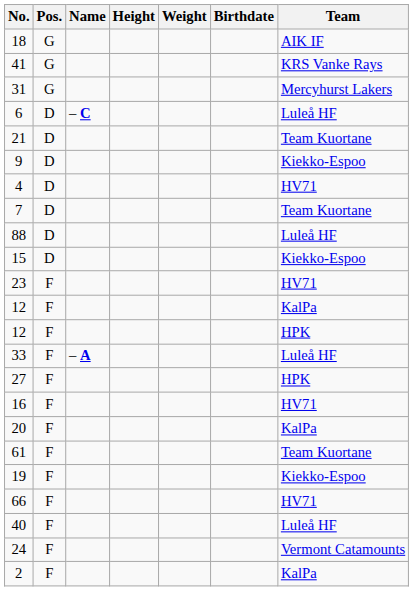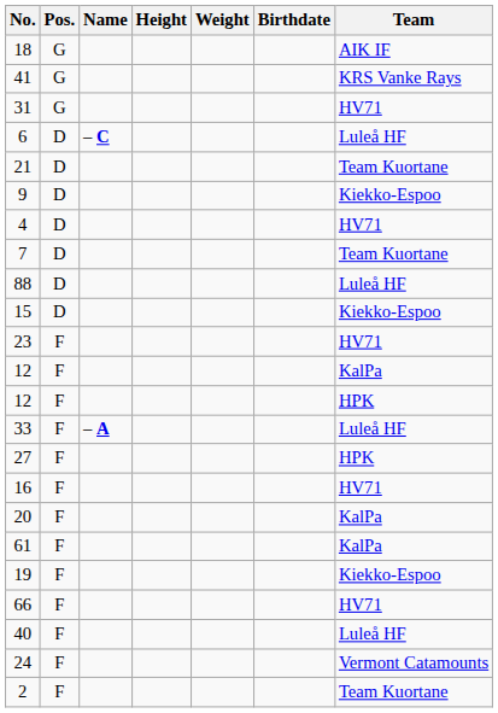 <table class="wikitable sortable" style="font-size: 90%; text-align: center;">
 <tr>
 <th>No.</th>
 <th>Pos.</th>
 <th>Name</th>
 <th>Height</th>
 <th>Weight</th>
 <th>Birthdate</th>
 <th>Team</th>
 </tr>
 <tr>
 <td>18</td>
 <td>G</td>
 <td align=left></td>
 <td></td>
 <td></td>
 <td></td>
 <td style="text-align:left;"> <a href='#'>AIK IF</a></td>
 </tr>
 <tr>
 <td>41</td>
 <td>G</td>
 <td align=left></td>
 <td></td>
 <td></td>
 <td></td>
 <td style="text-align:left;"> <a href='#'>KRS Vanke Rays</a></td>
 </tr>
 <tr>
 <td>31</td>
 <td>G</td>
 <td align=left></td>
 <td></td>
 <td></td>
 <td></td>
-<td style="text-align:left;"> <a href='#'>Mercyhurst Lakers</a></td>
+<td style="text-align:left;"> <a href='#'>HV71</a></td>
 </tr>
 <tr>
 <td>6</td>
 <td>D</td>
 <td align=left> – <strong><a href='#'>C</a></strong></td>
 <td></td>
 <td></td>
 <td></td>
 <td style="text-align:left;"> <a href='#'>Luleå HF</a></td>
 </tr>
 <tr>
 <td>21</td>
 <td>D</td>
 <td align=left></td>
 <td></td>
 <td></td>
 <td></td>
 <td style="text-align:left;"> <a href='#'>Team Kuortane</a></td>
 </tr>
 <tr>
 <td>9</td>
 <td>D</td>
 <td align=left></td>
 <td></td>
 <td></td>
 <td></td>
 <td style="text-align:left;"> <a href='#'>Kiekko-Espoo</a></td>
 </tr>
 <tr>
 <td>4</td>
 <td>D</td>
 <td align=left></td>
 <td></td>
 <td></td>
 <td></td>
 <td style="text-align:left;"> <a href='#'>HV71</a></td>
 </tr>
 <tr>
 <td>7</td>
 <td>D</td>
 <td align=left></td>
 <td></td>
 <td></td>
 <td></td>
 <td style="text-align:left;"> <a href='#'>Team Kuortane</a></td>
 </tr>
 <tr>
 <td>88</td>
 <td>D</td>
 <td align=left></td>
 <td></td>
 <td></td>
 <td></td>
 <td style="text-align:left;"> <a href='#'>Luleå HF</a></td>
 </tr>
 <tr>
 <td>15</td>
 <td>D</td>
 <td align=left></td>
 <td></td>
 <td></td>
 <td></td>
 <td style="text-align:left;"> <a href='#'>Kiekko-Espoo</a></td>
 </tr>
 <tr>
 <td>23</td>
 <td>F</td>
 <td align=left></td>
 <td></td>
 <td></td>
 <td></td>
 <td style="text-align:left;"> <a href='#'>HV71</a></td>
 </tr>
 <tr>
 <td>12</td>
 <td>F</td>
 <td align=left></td>
 <td></td>
 <td></td>
 <td></td>
 <td style="text-align:left;"> <a href='#'>KalPa</a></td>
 </tr>
 <tr>
 <td>12</td>
 <td>F</td>
 <td align=left></td>
 <td></td>
 <td></td>
 <td></td>
 <td style="text-align:left;"> <a href='#'>HPK</a></td>
 </tr>
 <tr>
 <td>33</td>
 <td>F</td>
 <td align=left> – <strong><a href='#'>A</a></strong></td>
 <td></td>
 <td></td>
 <td></td>
 <td style="text-align:left;"> <a href='#'>Luleå HF</a></td>
 </tr>
 <tr>
 <td>27</td>
 <td>F</td>
 <td align=left></td>
 <td></td>
 <td></td>
 <td></td>
 <td style="text-align:left;"> <a href='#'>HPK</a></td>
 </tr>
 <tr>
 <td>16</td>
 <td>F</td>
 <td align=left></td>
 <td></td>
 <td></td>
 <td></td>
 <td style="text-align:left;"> <a href='#'>HV71</a></td>
 </tr>
 <tr>
 <td>20</td>
 <td>F</td>
 <td align=left></td>
 <td></td>
 <td></td>
 <td></td>
 <td style="text-align:left;"> <a href='#'>KalPa</a></td>
 </tr>
 <tr>
 <td>61</td>
 <td>F</td>
 <td align=left></td>
 <td></td>
 <td></td>
 <td></td>
-<td style="text-align:left;"> <a href='#'>Team Kuortane</a></td>
+<td style="text-align:left;"> <a href='#'>KalPa</a></td>
 </tr>
 <tr>
 <td>19</td>
 <td>F</td>
 <td align=left></td>
 <td></td>
 <td></td>
 <td></td>
 <td style="text-align:left;"> <a href='#'>Kiekko-Espoo</a></td>
 </tr>
 <tr>
 <td>66</td>
 <td>F</td>
 <td align=left></td>
 <td></td>
 <td></td>
 <td></td>
 <td style="text-align:left;"> <a href='#'>HV71</a></td>
 </tr>
 <tr>
 <td>40</td>
 <td>F</td>
 <td align=left></td>
 <td></td>
 <td></td>
 <td></td>
 <td style="text-align:left;"> <a href='#'>Luleå HF</a></td>
 </tr>
 <tr>
 <td>24</td>
 <td>F</td>
 <td align=left></td>
 <td></td>
 <td></td>
 <td></td>
 <td style="text-align:left;"> <a href='#'>Vermont Catamounts</a></td>
 </tr>
 <tr>
 <td>2</td>
 <td>F</td>
 <td align=left></td>
 <td></td>
 <td></td>
 <td></td>
-<td style="text-align:left;"> <a href='#'>KalPa</a></td>
+<td style="text-align:left;"> <a href='#'>Team Kuortane</a></td>
 </tr>
 </table>
